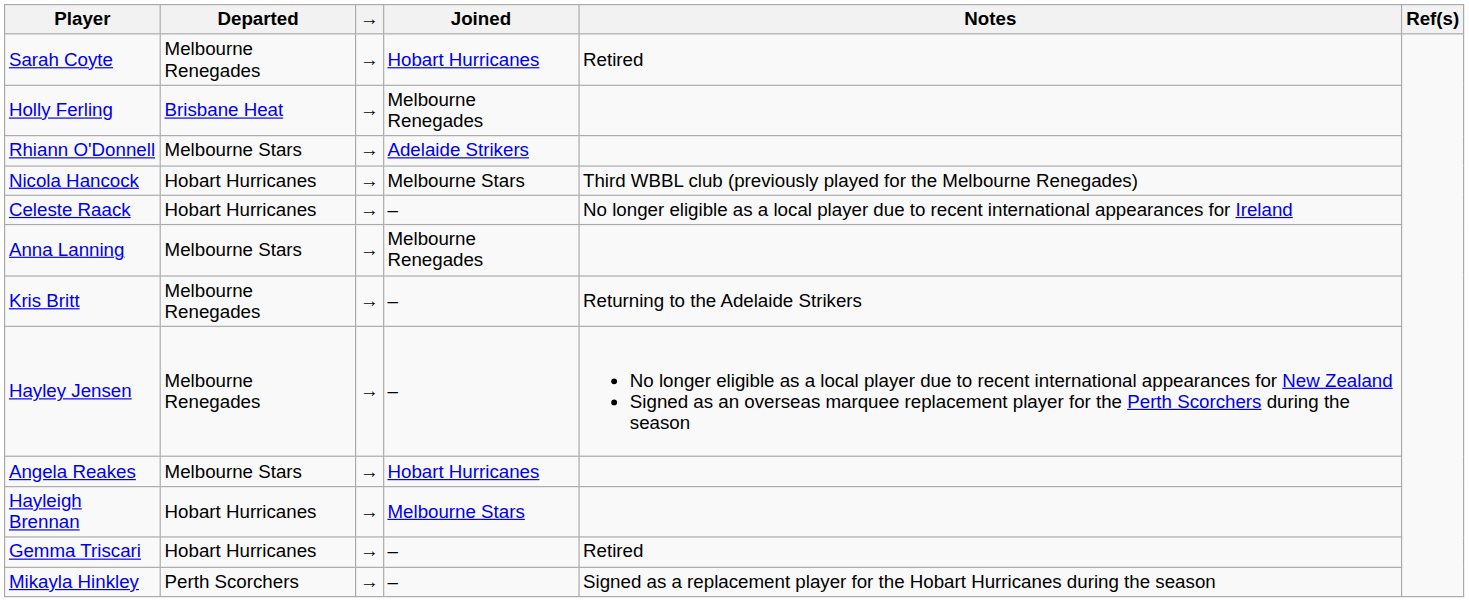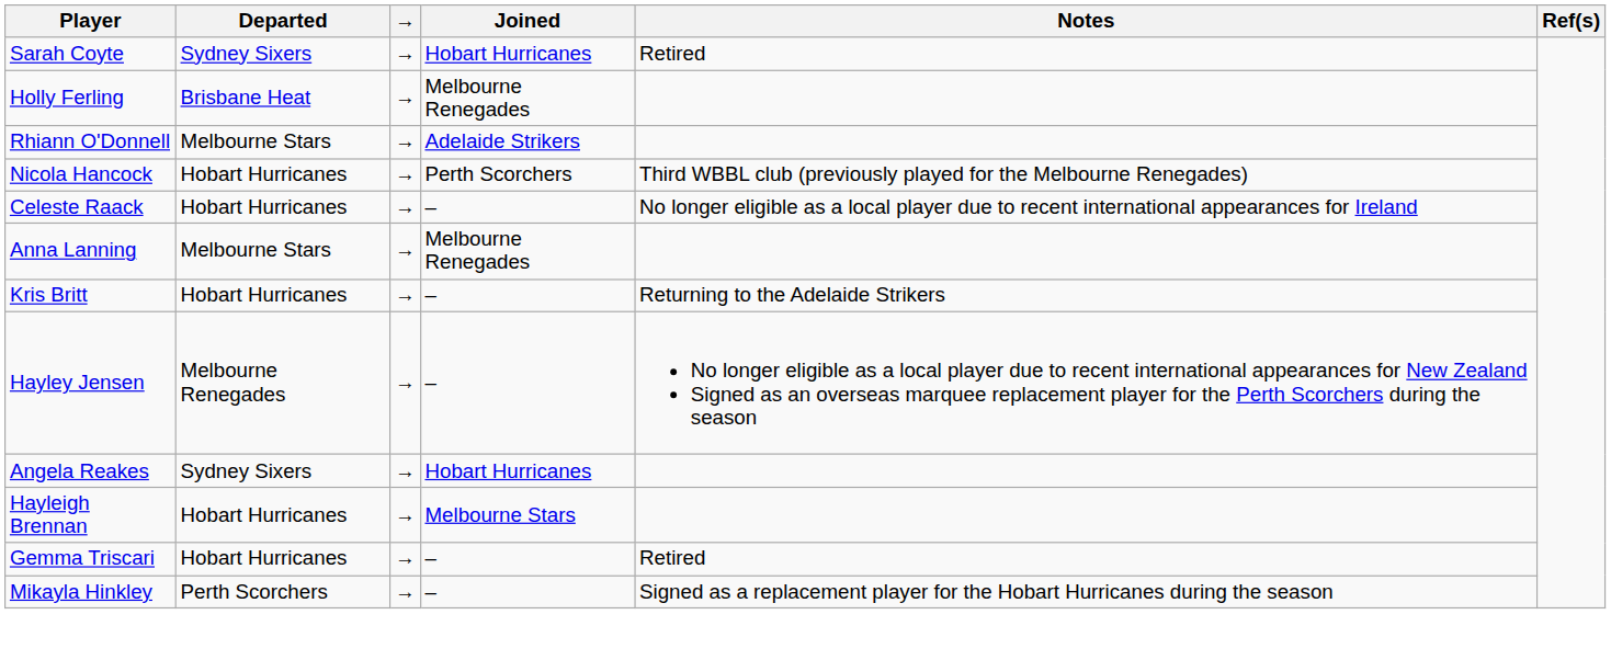 <table class="wikitable">
 <tr>
 <th>Player</th>
 <th>Departed</th>
 <th>→</th>
 <th>Joined</th>
 <th>Notes</th>
 <th>Ref(s)</th>
 </tr>
 <tr>
 <td><a href='#'>Sarah Coyte</a></td>
-<td>Melbourne Renegades</td>
+<td><a href='#'>Sydney Sixers</a></td>
 <td>→</td>
 <td><a href='#'>Hobart Hurricanes</a></td>
 <td>Retired</td>
 <td rowspan="12"></td>
 </tr>
 <tr>
 <td><a href='#'>Holly Ferling</a></td>
 <td><a href='#'>Brisbane Heat</a></td>
 <td>→</td>
 <td>Melbourne Renegades</td>
 <td></td>
 </tr>
 <tr>
 <td><a href='#'>Rhiann O'Donnell</a></td>
 <td>Melbourne Stars</td>
 <td>→</td>
 <td><a href='#'>Adelaide Strikers</a></td>
 <td></td>
 </tr>
 <tr>
 <td><a href='#'>Nicola Hancock</a></td>
 <td>Hobart Hurricanes</td>
 <td>→</td>
-<td>Melbourne Stars</td>
+<td>Perth Scorchers</td>
 <td>Third WBBL club (previously played for the Melbourne Renegades)</td>
 </tr>
 <tr>
 <td><a href='#'>Celeste Raack</a></td>
 <td>Hobart Hurricanes</td>
 <td>→</td>
 <td>–</td>
 <td>No longer eligible as a local player due to recent international appearances for <a href='#'>Ireland</a></td>
 </tr>
 <tr>
 <td><a href='#'>Anna Lanning</a></td>
 <td>Melbourne Stars</td>
 <td>→</td>
 <td>Melbourne Renegades</td>
 <td></td>
 </tr>
 <tr>
 <td><a href='#'>Kris Britt</a></td>
-<td>Melbourne Renegades</td>
+<td>Hobart Hurricanes</td>
 <td>→</td>
 <td>–</td>
 <td>Returning to the Adelaide Strikers</td>
 </tr>
 <tr>
 <td><a href='#'>Hayley Jensen</a></td>
 <td>Melbourne Renegades</td>
 <td>→</td>
 <td>–</td>
 <td><br><ul><li>No longer eligible as a local player due to recent international appearances for <a href='#'>New Zealand</a></li><li>Signed as an overseas marquee replacement player for the <a href='#'>Perth Scorchers</a> during the season</li></ul></td>
 </tr>
 <tr>
 <td><a href='#'>Angela Reakes</a></td>
-<td>Melbourne Stars</td>
+<td>Sydney Sixers</td>
 <td>→</td>
 <td><a href='#'>Hobart Hurricanes</a></td>
 <td></td>
 </tr>
 <tr>
 <td><a href='#'>Hayleigh Brennan</a></td>
 <td>Hobart Hurricanes</td>
 <td>→</td>
 <td><a href='#'>Melbourne Stars</a></td>
 <td></td>
 </tr>
 <tr>
 <td><a href='#'>Gemma Triscari</a></td>
 <td>Hobart Hurricanes</td>
 <td>→</td>
 <td>–</td>
 <td>Retired</td>
 </tr>
 <tr>
 <td><a href='#'>Mikayla Hinkley</a></td>
 <td>Perth Scorchers</td>
 <td>→</td>
 <td>–</td>
 <td>Signed as a replacement player for the Hobart Hurricanes during the season</td>
 </tr>
 </table>
